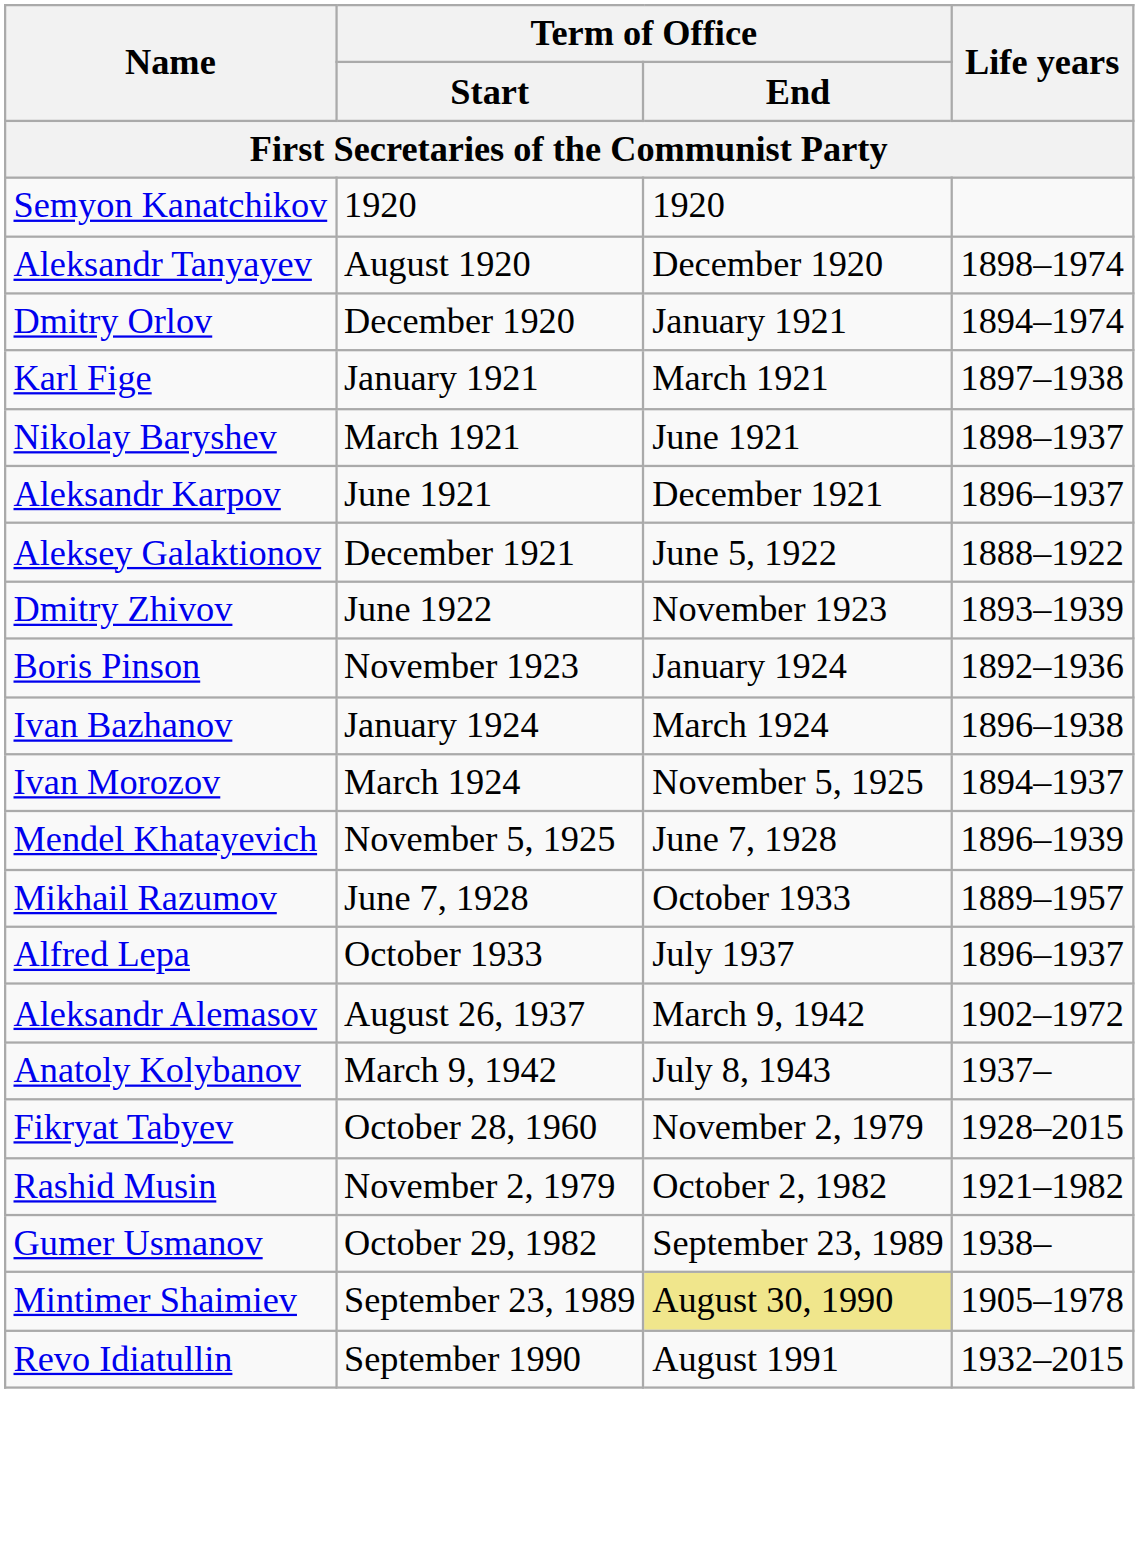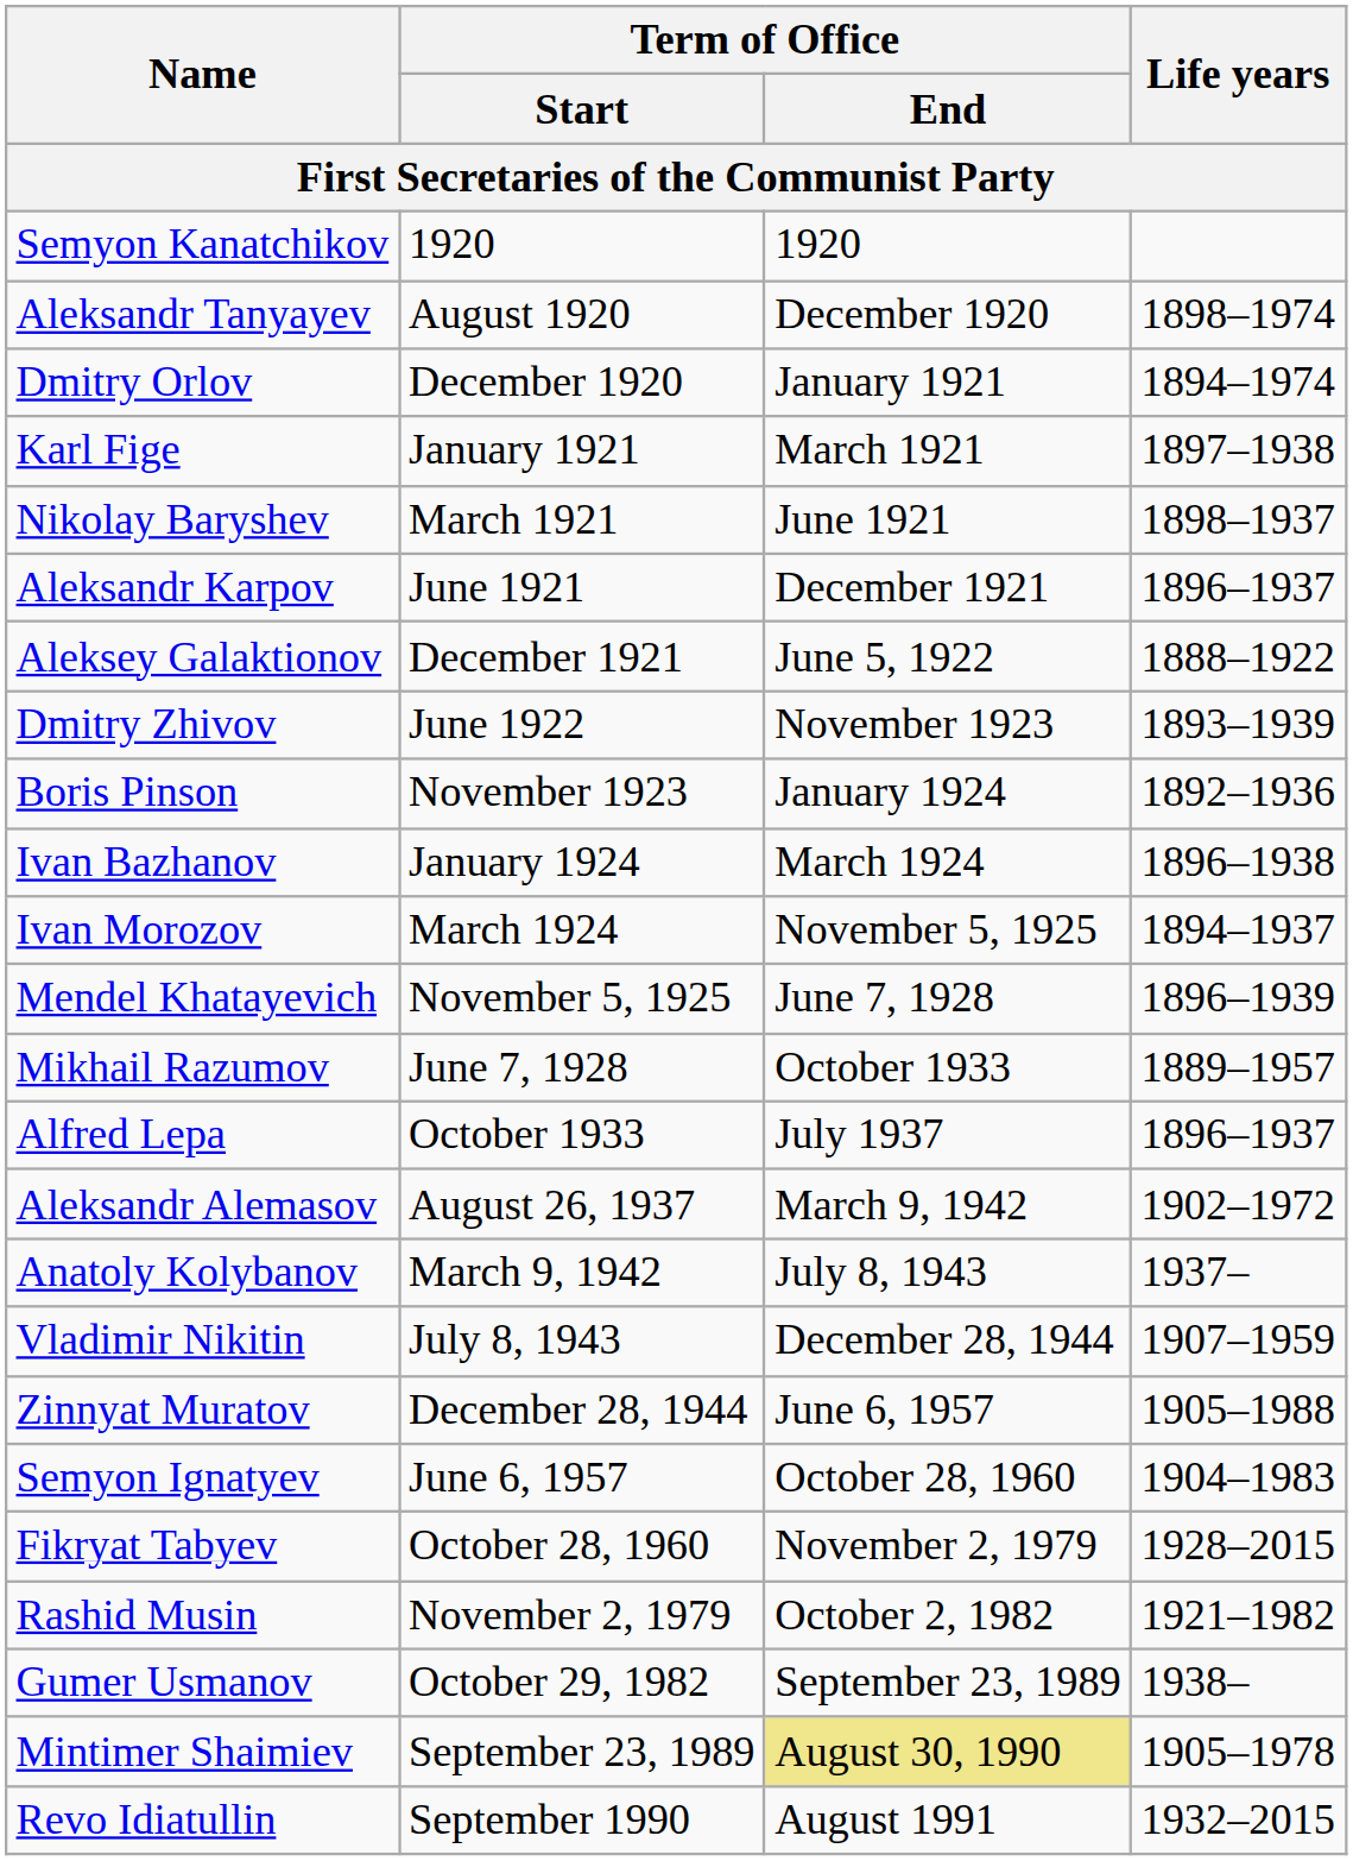 <table class="wikitable">
 <tr>
 <th rowspan="2">Name</th>
 <th colspan="2">Term of Office</th>
 <th rowspan="2">Life years</th>
 </tr>
 <tr>
 <th>Start</th>
 <th>End</th>
 </tr>
 <tr>
 <th colspan="4">First Secretaries of the Communist Party</th>
 </tr>
 <tr>
 <td><a href='#'>Semyon Kanatchikov</a></td>
 <td>1920</td>
 <td>1920</td>
 <td></td>
 </tr>
 <tr>
 <td><a href='#'>Aleksandr Tanyayev</a></td>
 <td>August 1920</td>
 <td>December 1920</td>
 <td>1898–1974</td>
 </tr>
 <tr>
 <td><a href='#'>Dmitry Orlov</a></td>
 <td>December 1920</td>
 <td>January 1921</td>
 <td>1894–1974</td>
 </tr>
 <tr>
 <td><a href='#'>Karl Fige</a></td>
 <td>January 1921</td>
 <td>March 1921</td>
 <td>1897–1938</td>
 </tr>
 <tr>
 <td><a href='#'>Nikolay Baryshev</a></td>
 <td>March 1921</td>
 <td>June 1921</td>
 <td>1898–1937</td>
 </tr>
 <tr>
 <td><a href='#'>Aleksandr Karpov</a></td>
 <td>June 1921</td>
 <td>December 1921</td>
 <td>1896–1937</td>
 </tr>
 <tr>
 <td><a href='#'>Aleksey Galaktionov</a></td>
 <td>December 1921</td>
 <td>June 5, 1922</td>
 <td>1888–1922</td>
 </tr>
 <tr>
 <td><a href='#'>Dmitry Zhivov</a></td>
 <td>June 1922</td>
 <td>November 1923</td>
 <td>1893–1939</td>
 </tr>
 <tr>
 <td><a href='#'>Boris Pinson</a></td>
 <td>November 1923</td>
 <td>January 1924</td>
 <td>1892–1936</td>
 </tr>
 <tr>
 <td><a href='#'>Ivan Bazhanov</a></td>
 <td>January 1924</td>
 <td>March 1924</td>
 <td>1896–1938</td>
 </tr>
 <tr>
 <td><a href='#'>Ivan Morozov</a></td>
 <td>March 1924</td>
 <td>November 5, 1925</td>
 <td>1894–1937</td>
 </tr>
 <tr>
 <td><a href='#'>Mendel Khatayevich</a></td>
 <td>November 5, 1925</td>
 <td>June 7, 1928</td>
 <td>1896–1939</td>
 </tr>
 <tr>
 <td><a href='#'>Mikhail Razumov</a></td>
 <td>June 7, 1928</td>
 <td>October 1933</td>
 <td>1889–1957</td>
 </tr>
 <tr>
 <td><a href='#'>Alfred Lepa</a></td>
 <td>October 1933</td>
 <td>July 1937</td>
 <td>1896–1937</td>
 </tr>
 <tr>
 <td><a href='#'>Aleksandr Alemasov</a></td>
 <td>August 26, 1937</td>
 <td>March 9, 1942</td>
 <td>1902–1972</td>
 </tr>
 <tr>
 <td><a href='#'>Anatoly Kolybanov</a></td>
 <td>March 9, 1942</td>
 <td>July 8, 1943</td>
 <td>1937–</td>
 </tr>
 <tr>
+<td><a href='#'>Vladimir Nikitin</a></td>
+<td>July 8, 1943</td>
+<td>December 28, 1944</td>
+<td>1907–1959</td>
+</tr>
+<tr>
+<td><a href='#'>Zinnyat Muratov</a></td>
+<td>December 28, 1944</td>
+<td>June 6, 1957</td>
+<td>1905–1988</td>
+</tr>
+<tr>
+<td><a href='#'>Semyon Ignatyev</a></td>
+<td>June 6, 1957</td>
+<td>October 28, 1960</td>
+<td>1904–1983</td>
+</tr>
+<tr>
 <td><a href='#'>Fikryat Tabyev</a></td>
 <td>October 28, 1960</td>
 <td>November 2, 1979</td>
 <td>1928–2015</td>
 </tr>
 <tr>
 <td><a href='#'>Rashid Musin</a></td>
 <td>November 2, 1979</td>
 <td>October 2, 1982</td>
 <td>1921–1982</td>
 </tr>
 <tr>
 <td><a href='#'>Gumer Usmanov</a></td>
 <td>October 29, 1982</td>
 <td>September 23, 1989</td>
 <td>1938–</td>
 </tr>
 <tr>
 <td><a href='#'>Mintimer Shaimiev</a></td>
 <td>September 23, 1989</td>
 <td style="background: khaki;">August 30, 1990</td>
 <td>1905–1978</td>
 </tr>
 <tr>
 <td><a href='#'>Revo Idiatullin</a></td>
 <td>September 1990</td>
 <td>August 1991</td>
 <td>1932–2015</td>
 </tr>
 </table>
